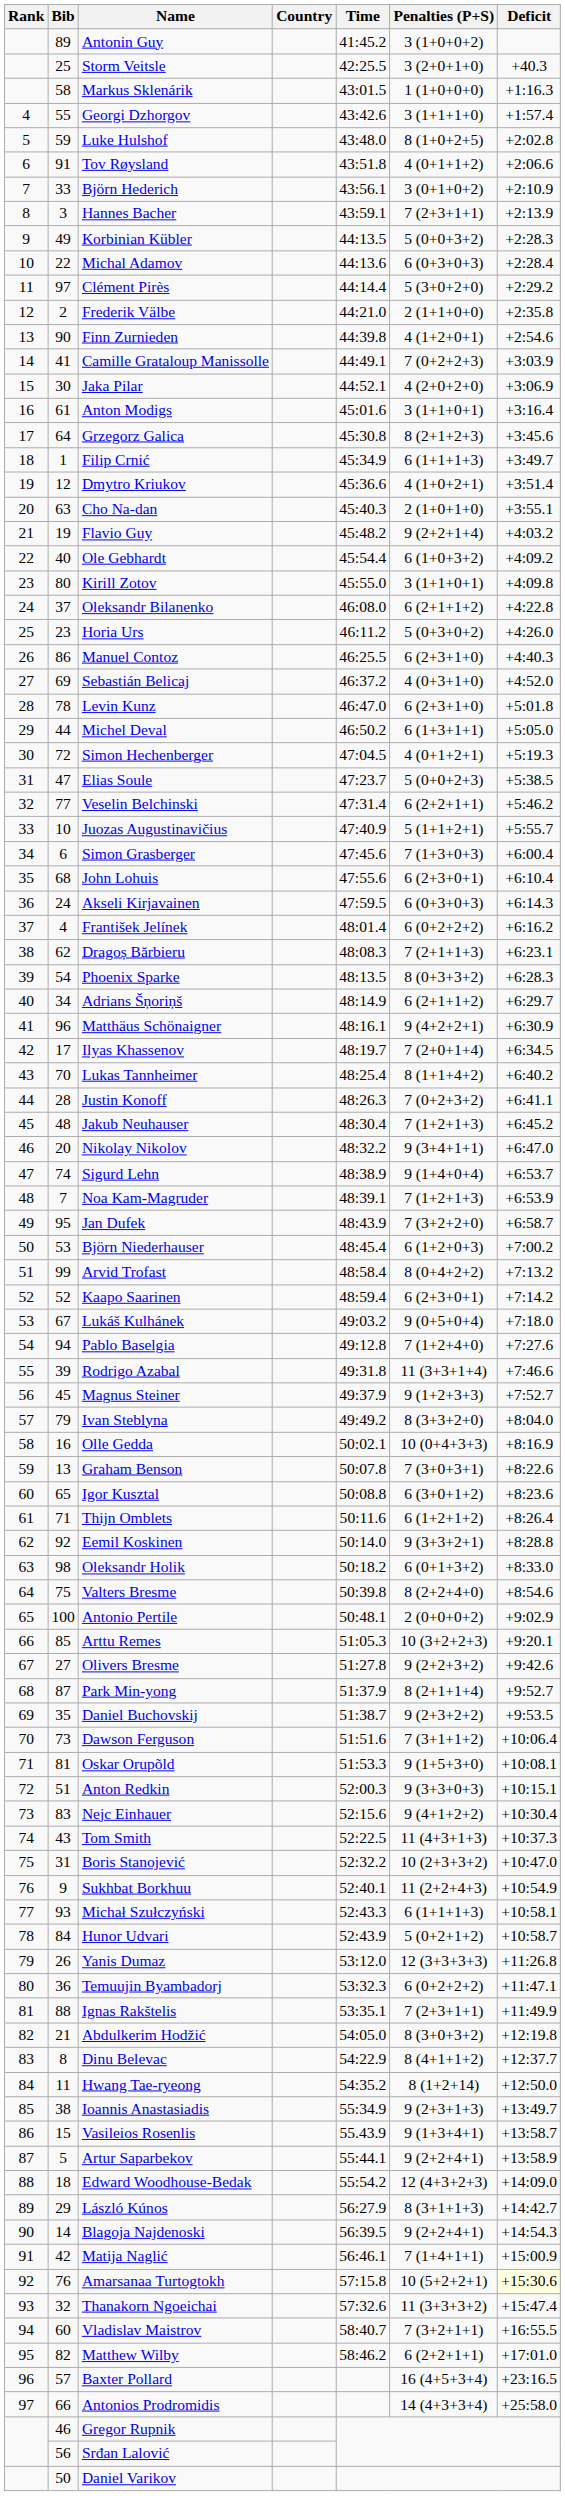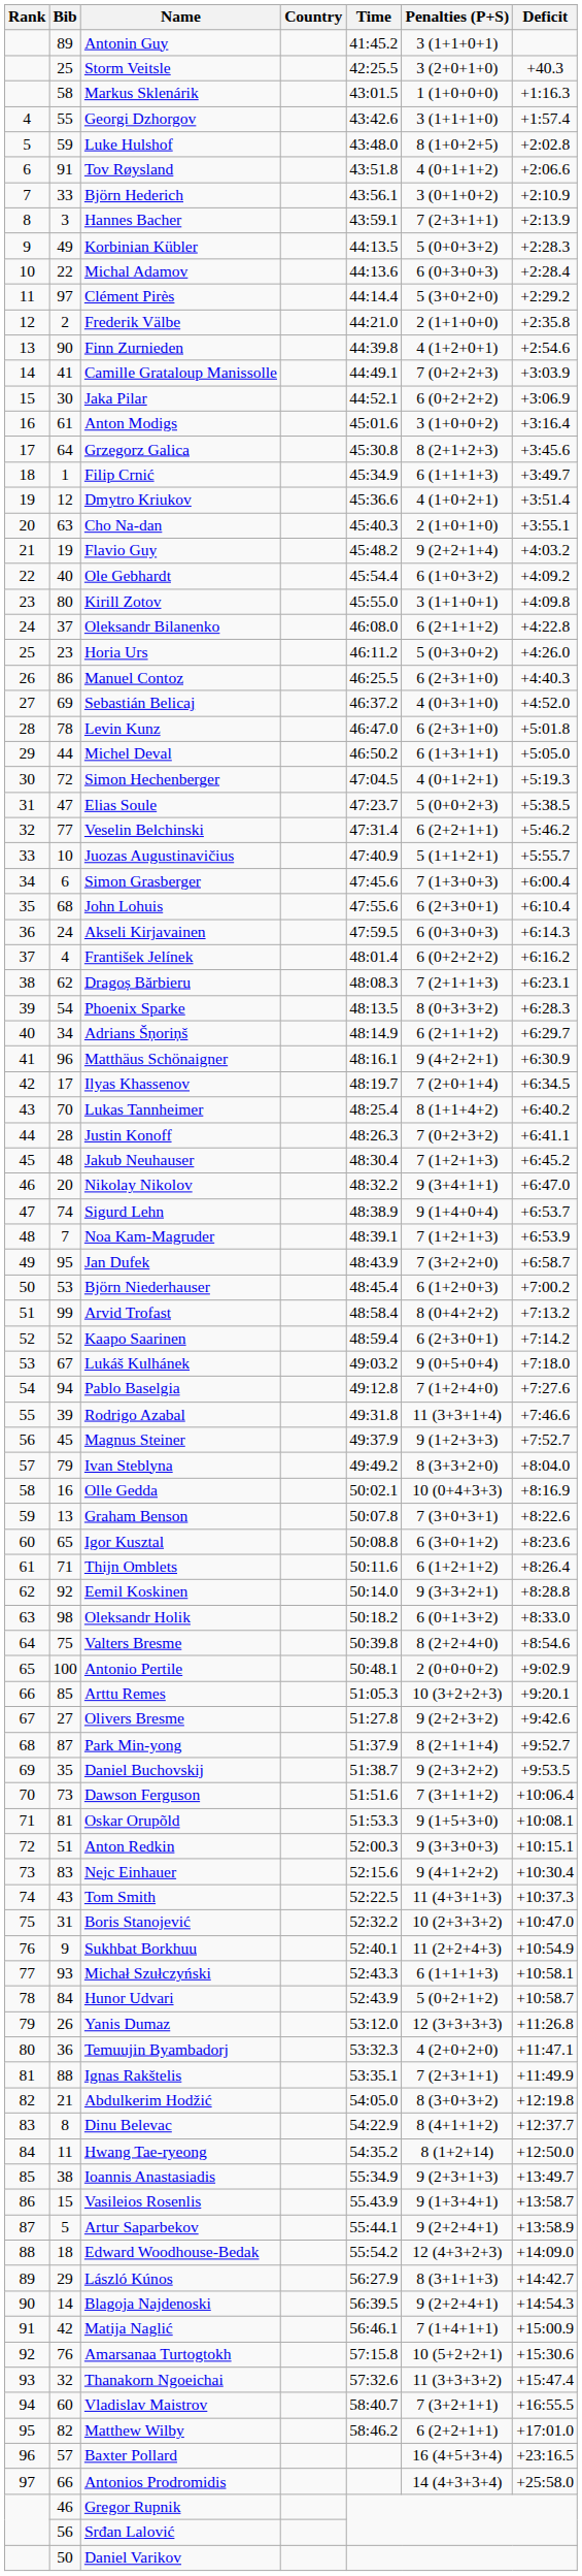 <table class="wikitable sortable" style="text-align:center">
 <tr>
 <th>Rank</th>
 <th>Bib</th>
 <th>Name</th>
 <th>Country</th>
 <th>Time</th>
 <th>Penalties (P+S)</th>
 <th>Deficit</th>
 </tr>
 <tr>
 <td></td>
 <td>89</td>
 <td align=left><a href='#'>Antonin Guy</a></td>
 <td align=left></td>
 <td>41:45.2</td>
-<td>3 (1+0+0+2)</td>
+<td>3 (1+1+0+1)</td>
 <td></td>
 </tr>
 <tr>
 <td></td>
 <td>25</td>
 <td align=left><a href='#'>Storm Veitsle</a></td>
 <td align=left></td>
 <td>42:25.5</td>
 <td>3 (2+0+1+0)</td>
 <td>+40.3</td>
 </tr>
 <tr>
 <td></td>
 <td>58</td>
 <td align=left><a href='#'>Markus Sklenárik</a></td>
 <td align=left></td>
 <td>43:01.5</td>
 <td>1 (1+0+0+0)</td>
 <td>+1:16.3</td>
 </tr>
 <tr>
 <td>4</td>
 <td>55</td>
 <td align=left><a href='#'>Georgi Dzhorgov</a></td>
 <td align=left></td>
 <td>43:42.6</td>
 <td>3 (1+1+1+0)</td>
 <td>+1:57.4</td>
 </tr>
 <tr>
 <td>5</td>
 <td>59</td>
 <td align=left><a href='#'>Luke Hulshof</a></td>
 <td align=left></td>
 <td>43:48.0</td>
 <td>8 (1+0+2+5)</td>
 <td>+2:02.8</td>
 </tr>
 <tr>
 <td>6</td>
 <td>91</td>
 <td align=left><a href='#'>Tov Røysland</a></td>
 <td align=left></td>
 <td>43:51.8</td>
 <td>4 (0+1+1+2)</td>
 <td>+2:06.6</td>
 </tr>
 <tr>
 <td>7</td>
 <td>33</td>
 <td align=left><a href='#'>Björn Hederich</a></td>
 <td align=left></td>
 <td>43:56.1</td>
 <td>3 (0+1+0+2)</td>
 <td>+2:10.9</td>
 </tr>
 <tr>
 <td>8</td>
 <td>3</td>
 <td align=left><a href='#'>Hannes Bacher</a></td>
 <td align=left></td>
 <td>43:59.1</td>
 <td>7 (2+3+1+1)</td>
 <td>+2:13.9</td>
 </tr>
 <tr>
 <td>9</td>
 <td>49</td>
 <td align=left><a href='#'>Korbinian Kübler</a></td>
 <td align=left></td>
 <td>44:13.5</td>
 <td>5 (0+0+3+2)</td>
 <td>+2:28.3</td>
 </tr>
 <tr>
 <td>10</td>
 <td>22</td>
 <td align=left><a href='#'>Michal Adamov</a></td>
 <td align=left></td>
 <td>44:13.6</td>
 <td>6 (0+3+0+3)</td>
 <td>+2:28.4</td>
 </tr>
 <tr>
 <td>11</td>
 <td>97</td>
 <td align=left><a href='#'>Clément Pirès</a></td>
 <td align=left></td>
 <td>44:14.4</td>
 <td>5 (3+0+2+0)</td>
 <td>+2:29.2</td>
 </tr>
 <tr>
 <td>12</td>
 <td>2</td>
 <td align=left><a href='#'>Frederik Välbe</a></td>
 <td align=left></td>
 <td>44:21.0</td>
 <td>2 (1+1+0+0)</td>
 <td>+2:35.8</td>
 </tr>
 <tr>
 <td>13</td>
 <td>90</td>
 <td align=left><a href='#'>Finn Zurnieden</a></td>
 <td align=left></td>
 <td>44:39.8</td>
 <td>4 (1+2+0+1)</td>
 <td>+2:54.6</td>
 </tr>
 <tr>
 <td>14</td>
 <td>41</td>
 <td align=left><a href='#'>Camille Grataloup Manissolle</a></td>
 <td align=left></td>
 <td>44:49.1</td>
 <td>7 (0+2+2+3)</td>
 <td>+3:03.9</td>
 </tr>
 <tr>
 <td>15</td>
 <td>30</td>
 <td align=left><a href='#'>Jaka Pilar</a></td>
 <td align=left></td>
 <td>44:52.1</td>
-<td>4 (2+0+2+0)</td>
+<td>6 (0+2+2+2)</td>
 <td>+3:06.9</td>
 </tr>
 <tr>
 <td>16</td>
 <td>61</td>
 <td align=left><a href='#'>Anton Modigs</a></td>
 <td align=left></td>
 <td>45:01.6</td>
-<td>3 (1+1+0+1)</td>
+<td>3 (1+0+0+2)</td>
 <td>+3:16.4</td>
 </tr>
 <tr>
 <td>17</td>
 <td>64</td>
 <td align=left><a href='#'>Grzegorz Galica</a></td>
 <td align=left></td>
 <td>45:30.8</td>
 <td>8 (2+1+2+3)</td>
 <td>+3:45.6</td>
 </tr>
 <tr>
 <td>18</td>
 <td>1</td>
 <td align=left><a href='#'>Filip Crnić</a></td>
 <td align=left></td>
 <td>45:34.9</td>
 <td>6 (1+1+1+3)</td>
 <td>+3:49.7</td>
 </tr>
 <tr>
 <td>19</td>
 <td>12</td>
 <td align=left><a href='#'>Dmytro Kriukov</a></td>
 <td align=left></td>
 <td>45:36.6</td>
 <td>4 (1+0+2+1)</td>
 <td>+3:51.4</td>
 </tr>
 <tr>
 <td>20</td>
 <td>63</td>
 <td align=left><a href='#'>Cho Na-dan</a></td>
 <td align=left></td>
 <td>45:40.3</td>
 <td>2 (1+0+1+0)</td>
 <td>+3:55.1</td>
 </tr>
 <tr>
 <td>21</td>
 <td>19</td>
 <td align=left><a href='#'>Flavio Guy</a></td>
 <td align=left></td>
 <td>45:48.2</td>
 <td>9 (2+2+1+4)</td>
 <td>+4:03.2</td>
 </tr>
 <tr>
 <td>22</td>
 <td>40</td>
 <td align=left><a href='#'>Ole Gebhardt</a></td>
 <td align=left></td>
 <td>45:54.4</td>
 <td>6 (1+0+3+2)</td>
 <td>+4:09.2</td>
 </tr>
 <tr>
 <td>23</td>
 <td>80</td>
 <td align=left><a href='#'>Kirill Zotov</a></td>
 <td align=left></td>
 <td>45:55.0</td>
 <td>3 (1+1+0+1)</td>
 <td>+4:09.8</td>
 </tr>
 <tr>
 <td>24</td>
 <td>37</td>
 <td align=left><a href='#'>Oleksandr Bilanenko</a></td>
 <td align=left></td>
 <td>46:08.0</td>
 <td>6 (2+1+1+2)</td>
 <td>+4:22.8</td>
 </tr>
 <tr>
 <td>25</td>
 <td>23</td>
 <td align=left><a href='#'>Horia Urs</a></td>
 <td align=left></td>
 <td>46:11.2</td>
 <td>5 (0+3+0+2)</td>
 <td>+4:26.0</td>
 </tr>
 <tr>
 <td>26</td>
 <td>86</td>
 <td align=left><a href='#'>Manuel Contoz</a></td>
 <td align=left></td>
 <td>46:25.5</td>
 <td>6 (2+3+1+0)</td>
 <td>+4:40.3</td>
 </tr>
 <tr>
 <td>27</td>
 <td>69</td>
 <td align=left><a href='#'>Sebastián Belicaj</a></td>
 <td align=left></td>
 <td>46:37.2</td>
 <td>4 (0+3+1+0)</td>
 <td>+4:52.0</td>
 </tr>
 <tr>
 <td>28</td>
 <td>78</td>
 <td align=left><a href='#'>Levin Kunz</a></td>
 <td align=left></td>
 <td>46:47.0</td>
 <td>6 (2+3+1+0)</td>
 <td>+5:01.8</td>
 </tr>
 <tr>
 <td>29</td>
 <td>44</td>
 <td align=left><a href='#'>Michel Deval</a></td>
 <td align=left></td>
 <td>46:50.2</td>
 <td>6 (1+3+1+1)</td>
 <td>+5:05.0</td>
 </tr>
 <tr>
 <td>30</td>
 <td>72</td>
 <td align=left><a href='#'>Simon Hechenberger</a></td>
 <td align=left></td>
 <td>47:04.5</td>
 <td>4 (0+1+2+1)</td>
 <td>+5:19.3</td>
 </tr>
 <tr>
 <td>31</td>
 <td>47</td>
 <td align=left><a href='#'>Elias Soule</a></td>
 <td align=left></td>
 <td>47:23.7</td>
 <td>5 (0+0+2+3)</td>
 <td>+5:38.5</td>
 </tr>
 <tr>
 <td>32</td>
 <td>77</td>
 <td align=left><a href='#'>Veselin Belchinski</a></td>
 <td align=left></td>
 <td>47:31.4</td>
 <td>6 (2+2+1+1)</td>
 <td>+5:46.2</td>
 </tr>
 <tr>
 <td>33</td>
 <td>10</td>
 <td align=left><a href='#'>Juozas Augustinavičius</a></td>
 <td align=left></td>
 <td>47:40.9</td>
 <td>5 (1+1+2+1)</td>
 <td>+5:55.7</td>
 </tr>
 <tr>
 <td>34</td>
 <td>6</td>
 <td align=left><a href='#'>Simon Grasberger</a></td>
 <td align=left></td>
 <td>47:45.6</td>
 <td>7 (1+3+0+3)</td>
 <td>+6:00.4</td>
 </tr>
 <tr>
 <td>35</td>
 <td>68</td>
 <td align=left><a href='#'>John Lohuis</a></td>
 <td align=left></td>
 <td>47:55.6</td>
 <td>6 (2+3+0+1)</td>
 <td>+6:10.4</td>
 </tr>
 <tr>
 <td>36</td>
 <td>24</td>
 <td align=left><a href='#'>Akseli Kirjavainen</a></td>
 <td align=left></td>
 <td>47:59.5</td>
 <td>6 (0+3+0+3)</td>
 <td>+6:14.3</td>
 </tr>
 <tr>
 <td>37</td>
 <td>4</td>
 <td align=left><a href='#'>František Jelínek</a></td>
 <td align=left></td>
 <td>48:01.4</td>
 <td>6 (0+2+2+2)</td>
 <td>+6:16.2</td>
 </tr>
 <tr>
 <td>38</td>
 <td>62</td>
 <td align=left><a href='#'>Dragoș Bărbieru</a></td>
 <td align=left></td>
 <td>48:08.3</td>
 <td>7 (2+1+1+3)</td>
 <td>+6:23.1</td>
 </tr>
 <tr>
 <td>39</td>
 <td>54</td>
 <td align=left><a href='#'>Phoenix Sparke</a></td>
 <td align=left></td>
 <td>48:13.5</td>
 <td>8 (0+3+3+2)</td>
 <td>+6:28.3</td>
 </tr>
 <tr>
 <td>40</td>
 <td>34</td>
 <td align=left><a href='#'>Adrians Šņoriņš</a></td>
 <td align=left></td>
 <td>48:14.9</td>
 <td>6 (2+1+1+2)</td>
 <td>+6:29.7</td>
 </tr>
 <tr>
 <td>41</td>
 <td>96</td>
 <td align=left><a href='#'>Matthäus Schönaigner</a></td>
 <td align=left></td>
 <td>48:16.1</td>
 <td>9 (4+2+2+1)</td>
 <td>+6:30.9</td>
 </tr>
 <tr>
 <td>42</td>
 <td>17</td>
 <td align=left><a href='#'>Ilyas Khassenov</a></td>
 <td align=left></td>
 <td>48:19.7</td>
 <td>7 (2+0+1+4)</td>
 <td>+6:34.5</td>
 </tr>
 <tr>
 <td>43</td>
 <td>70</td>
 <td align=left><a href='#'>Lukas Tannheimer</a></td>
 <td align=left></td>
 <td>48:25.4</td>
 <td>8 (1+1+4+2)</td>
 <td>+6:40.2</td>
 </tr>
 <tr>
 <td>44</td>
 <td>28</td>
 <td align=left><a href='#'>Justin Konoff</a></td>
 <td align=left></td>
 <td>48:26.3</td>
 <td>7 (0+2+3+2)</td>
 <td>+6:41.1</td>
 </tr>
 <tr>
 <td>45</td>
 <td>48</td>
 <td align=left><a href='#'>Jakub Neuhauser</a></td>
 <td align=left></td>
 <td>48:30.4</td>
 <td>7 (1+2+1+3)</td>
 <td>+6:45.2</td>
 </tr>
 <tr>
 <td>46</td>
 <td>20</td>
 <td align=left><a href='#'>Nikolay Nikolov</a></td>
 <td align=left></td>
 <td>48:32.2</td>
 <td>9 (3+4+1+1)</td>
 <td>+6:47.0</td>
 </tr>
 <tr>
 <td>47</td>
 <td>74</td>
 <td align=left><a href='#'>Sigurd Lehn</a></td>
 <td align=left></td>
 <td>48:38.9</td>
 <td>9 (1+4+0+4)</td>
 <td>+6:53.7</td>
 </tr>
 <tr>
 <td>48</td>
 <td>7</td>
 <td align=left><a href='#'>Noa Kam-Magruder</a></td>
 <td align=left></td>
 <td>48:39.1</td>
 <td>7 (1+2+1+3)</td>
 <td>+6:53.9</td>
 </tr>
 <tr>
 <td>49</td>
 <td>95</td>
 <td align=left><a href='#'>Jan Dufek</a></td>
 <td align=left></td>
 <td>48:43.9</td>
 <td>7 (3+2+2+0)</td>
 <td>+6:58.7</td>
 </tr>
 <tr>
 <td>50</td>
 <td>53</td>
 <td align=left><a href='#'>Björn Niederhauser</a></td>
 <td align=left></td>
 <td>48:45.4</td>
 <td>6 (1+2+0+3)</td>
 <td>+7:00.2</td>
 </tr>
 <tr>
 <td>51</td>
 <td>99</td>
 <td align=left><a href='#'>Arvid Trofast</a></td>
 <td align=left></td>
 <td>48:58.4</td>
 <td>8 (0+4+2+2)</td>
 <td>+7:13.2</td>
 </tr>
 <tr>
 <td>52</td>
 <td>52</td>
 <td align=left><a href='#'>Kaapo Saarinen</a></td>
 <td align=left></td>
 <td>48:59.4</td>
 <td>6 (2+3+0+1)</td>
 <td>+7:14.2</td>
 </tr>
 <tr>
 <td>53</td>
 <td>67</td>
 <td align=left><a href='#'>Lukáš Kulhánek</a></td>
 <td align=left></td>
 <td>49:03.2</td>
 <td>9 (0+5+0+4)</td>
 <td>+7:18.0</td>
 </tr>
 <tr>
 <td>54</td>
 <td>94</td>
 <td align=left><a href='#'>Pablo Baselgia</a></td>
 <td align=left></td>
 <td>49:12.8</td>
 <td>7 (1+2+4+0)</td>
 <td>+7:27.6</td>
 </tr>
 <tr>
 <td>55</td>
 <td>39</td>
 <td align=left><a href='#'>Rodrigo Azabal</a></td>
 <td align=left></td>
 <td>49:31.8</td>
 <td>11 (3+3+1+4)</td>
 <td>+7:46.6</td>
 </tr>
 <tr>
 <td>56</td>
 <td>45</td>
 <td align=left><a href='#'>Magnus Steiner</a></td>
 <td align=left></td>
 <td>49:37.9</td>
 <td>9 (1+2+3+3)</td>
 <td>+7:52.7</td>
 </tr>
 <tr>
 <td>57</td>
 <td>79</td>
 <td align=left><a href='#'>Ivan Steblyna</a></td>
 <td align=left></td>
 <td>49:49.2</td>
 <td>8 (3+3+2+0)</td>
 <td>+8:04.0</td>
 </tr>
 <tr>
 <td>58</td>
 <td>16</td>
 <td align=left><a href='#'>Olle Gedda</a></td>
 <td align=left></td>
 <td>50:02.1</td>
 <td>10 (0+4+3+3)</td>
 <td>+8:16.9</td>
 </tr>
 <tr>
 <td>59</td>
 <td>13</td>
 <td align=left><a href='#'>Graham Benson</a></td>
 <td align=left></td>
 <td>50:07.8</td>
 <td>7 (3+0+3+1)</td>
 <td>+8:22.6</td>
 </tr>
 <tr>
 <td>60</td>
 <td>65</td>
 <td align=left><a href='#'>Igor Kusztal</a></td>
 <td align=left></td>
 <td>50:08.8</td>
 <td>6 (3+0+1+2)</td>
 <td>+8:23.6</td>
 </tr>
 <tr>
 <td>61</td>
 <td>71</td>
 <td align=left><a href='#'>Thijn Omblets</a></td>
 <td align=left></td>
 <td>50:11.6</td>
 <td>6 (1+2+1+2)</td>
 <td>+8:26.4</td>
 </tr>
 <tr>
 <td>62</td>
 <td>92</td>
 <td align=left><a href='#'>Eemil Koskinen</a></td>
 <td align=left></td>
 <td>50:14.0</td>
 <td>9 (3+3+2+1)</td>
 <td>+8:28.8</td>
 </tr>
 <tr>
 <td>63</td>
 <td>98</td>
 <td align=left><a href='#'>Oleksandr Holik</a></td>
 <td align=left></td>
 <td>50:18.2</td>
 <td>6 (0+1+3+2)</td>
 <td>+8:33.0</td>
 </tr>
 <tr>
 <td>64</td>
 <td>75</td>
 <td align=left><a href='#'>Valters Bresme</a></td>
 <td align=left></td>
 <td>50:39.8</td>
 <td>8 (2+2+4+0)</td>
 <td>+8:54.6</td>
 </tr>
 <tr>
 <td>65</td>
 <td>100</td>
 <td align=left><a href='#'>Antonio Pertile</a></td>
 <td align=left></td>
 <td>50:48.1</td>
 <td>2 (0+0+0+2)</td>
 <td>+9:02.9</td>
 </tr>
 <tr>
 <td>66</td>
 <td>85</td>
 <td align=left><a href='#'>Arttu Remes</a></td>
 <td align=left></td>
 <td>51:05.3</td>
 <td>10 (3+2+2+3)</td>
 <td>+9:20.1</td>
 </tr>
 <tr>
 <td>67</td>
 <td>27</td>
 <td align=left><a href='#'>Olivers Bresme</a></td>
 <td align=left></td>
 <td>51:27.8</td>
 <td>9 (2+2+3+2)</td>
 <td>+9:42.6</td>
 </tr>
 <tr>
 <td>68</td>
 <td>87</td>
 <td align=left><a href='#'>Park Min-yong</a></td>
 <td align=left></td>
 <td>51:37.9</td>
 <td>8 (2+1+1+4)</td>
 <td>+9:52.7</td>
 </tr>
 <tr>
 <td>69</td>
 <td>35</td>
 <td align=left><a href='#'>Daniel Buchovskij</a></td>
 <td align=left></td>
 <td>51:38.7</td>
 <td>9 (2+3+2+2)</td>
 <td>+9:53.5</td>
 </tr>
 <tr>
 <td>70</td>
 <td>73</td>
 <td align=left><a href='#'>Dawson Ferguson</a></td>
 <td align=left></td>
 <td>51:51.6</td>
 <td>7 (3+1+1+2)</td>
 <td>+10:06.4</td>
 </tr>
 <tr>
 <td>71</td>
 <td>81</td>
 <td align=left><a href='#'>Oskar Orupõld</a></td>
 <td align=left></td>
 <td>51:53.3</td>
 <td>9 (1+5+3+0)</td>
 <td>+10:08.1</td>
 </tr>
 <tr>
 <td>72</td>
 <td>51</td>
 <td align=left><a href='#'>Anton Redkin</a></td>
 <td align=left></td>
 <td>52:00.3</td>
 <td>9 (3+3+0+3)</td>
 <td>+10:15.1</td>
 </tr>
 <tr>
 <td>73</td>
 <td>83</td>
 <td align=left><a href='#'>Nejc Einhauer</a></td>
 <td align=left></td>
 <td>52:15.6</td>
 <td>9 (4+1+2+2)</td>
 <td>+10:30.4</td>
 </tr>
 <tr>
 <td>74</td>
 <td>43</td>
 <td align=left><a href='#'>Tom Smith</a></td>
 <td align=left></td>
 <td>52:22.5</td>
 <td>11 (4+3+1+3)</td>
 <td>+10:37.3</td>
 </tr>
 <tr>
 <td>75</td>
 <td>31</td>
 <td align=left><a href='#'>Boris Stanojević</a></td>
 <td align=left></td>
 <td>52:32.2</td>
 <td>10 (2+3+3+2)</td>
 <td>+10:47.0</td>
 </tr>
 <tr>
 <td>76</td>
 <td>9</td>
 <td align=left><a href='#'>Sukhbat Borkhuu</a></td>
 <td align=left></td>
 <td>52:40.1</td>
 <td>11 (2+2+4+3)</td>
 <td>+10:54.9</td>
 </tr>
 <tr>
 <td>77</td>
 <td>93</td>
 <td align=left><a href='#'>Michał Szułczyński</a></td>
 <td align=left></td>
 <td>52:43.3</td>
 <td>6 (1+1+1+3)</td>
 <td>+10:58.1</td>
 </tr>
 <tr>
 <td>78</td>
 <td>84</td>
 <td align=left><a href='#'>Hunor Udvari</a></td>
 <td align=left></td>
 <td>52:43.9</td>
 <td>5 (0+2+1+2)</td>
 <td>+10:58.7</td>
 </tr>
 <tr>
 <td>79</td>
 <td>26</td>
 <td align=left><a href='#'>Yanis Dumaz</a></td>
 <td align=left></td>
 <td>53:12.0</td>
 <td>12 (3+3+3+3)</td>
 <td>+11:26.8</td>
 </tr>
 <tr>
 <td>80</td>
 <td>36</td>
 <td align=left><a href='#'>Temuujin Byambadorj</a></td>
 <td align=left></td>
 <td>53:32.3</td>
-<td>6 (0+2+2+2)</td>
+<td>4 (2+0+2+0)</td>
 <td>+11:47.1</td>
 </tr>
 <tr>
 <td>81</td>
 <td>88</td>
 <td align=left><a href='#'>Ignas Rakštelis</a></td>
 <td align=left></td>
 <td>53:35.1</td>
 <td>7 (2+3+1+1)</td>
 <td>+11:49.9</td>
 </tr>
 <tr>
 <td>82</td>
 <td>21</td>
 <td align=left><a href='#'>Abdulkerim Hodžić</a></td>
 <td align=left></td>
 <td>54:05.0</td>
 <td>8 (3+0+3+2)</td>
 <td>+12:19.8</td>
 </tr>
 <tr>
 <td>83</td>
 <td>8</td>
 <td align=left><a href='#'>Dinu Belevac</a></td>
 <td align=left></td>
 <td>54:22.9</td>
 <td>8 (4+1+1+2)</td>
 <td>+12:37.7</td>
 </tr>
 <tr>
 <td>84</td>
 <td>11</td>
 <td align=left><a href='#'>Hwang Tae-ryeong</a></td>
 <td align=left></td>
 <td>54:35.2</td>
 <td>8 (1+2+14)</td>
 <td>+12:50.0</td>
 </tr>
 <tr>
 <td>85</td>
 <td>38</td>
 <td align=left><a href='#'>Ioannis Anastasiadis</a></td>
 <td align=left></td>
 <td>55:34.9</td>
 <td>9 (2+3+1+3)</td>
 <td>+13:49.7</td>
 </tr>
 <tr>
 <td>86</td>
 <td>15</td>
 <td align=left><a href='#'>Vasileios Rosenlis</a></td>
 <td align=left></td>
 <td>55.43.9</td>
 <td>9 (1+3+4+1)</td>
 <td>+13:58.7</td>
 </tr>
 <tr>
 <td>87</td>
 <td>5</td>
 <td align=left><a href='#'>Artur Saparbekov</a></td>
 <td align=left></td>
 <td>55:44.1</td>
 <td>9 (2+2+4+1)</td>
 <td>+13:58.9</td>
 </tr>
 <tr>
 <td>88</td>
 <td>18</td>
 <td align=left><a href='#'>Edward Woodhouse-Bedak</a></td>
 <td align=left></td>
 <td>55:54.2</td>
 <td>12 (4+3+2+3)</td>
 <td>+14:09.0</td>
 </tr>
 <tr>
 <td>89</td>
 <td>29</td>
 <td align=left><a href='#'>László Kúnos</a></td>
 <td align=left></td>
 <td>56:27.9</td>
 <td>8 (3+1+1+3)</td>
 <td>+14:42.7</td>
 </tr>
 <tr>
 <td>90</td>
 <td>14</td>
 <td align=left><a href='#'>Blagoja Najdenoski</a></td>
 <td align=left></td>
 <td>56:39.5</td>
 <td>9 (2+2+4+1)</td>
 <td>+14:54.3</td>
 </tr>
 <tr>
 <td>91</td>
 <td>42</td>
 <td align=left><a href='#'>Matija Naglić</a></td>
 <td align=left></td>
 <td>56:46.1</td>
 <td>7 (1+4+1+1)</td>
 <td>+15:00.9</td>
 </tr>
 <tr>
 <td>92</td>
 <td>76</td>
 <td align=left><a href='#'>Amarsanaa Turtogtokh</a></td>
 <td align=left></td>
 <td>57:15.8</td>
 <td>10 (5+2+2+1)</td>
-<td style="background: lightyellow;">+15:30.6</td>
+<td>+15:30.6</td>
 </tr>
 <tr>
 <td>93</td>
 <td>32</td>
 <td align=left><a href='#'>Thanakorn Ngoeichai</a></td>
 <td align=left></td>
 <td>57:32.6</td>
 <td>11 (3+3+3+2)</td>
 <td>+15:47.4</td>
 </tr>
 <tr>
 <td>94</td>
 <td>60</td>
 <td align=left><a href='#'>Vladislav Maistrov</a></td>
 <td align=left></td>
 <td>58:40.7</td>
 <td>7 (3+2+1+1)</td>
 <td>+16:55.5</td>
 </tr>
 <tr>
 <td>95</td>
 <td>82</td>
 <td align=left><a href='#'>Matthew Wilby</a></td>
 <td align=left></td>
 <td>58:46.2</td>
 <td>6 (2+2+1+1)</td>
 <td>+17:01.0</td>
 </tr>
 <tr>
 <td>96</td>
 <td>57</td>
 <td align=left><a href='#'>Baxter Pollard</a></td>
 <td align=left></td>
 <td></td>
 <td>16 (4+5+3+4)</td>
 <td>+23:16.5</td>
 </tr>
 <tr>
 <td>97</td>
 <td>66</td>
 <td align=left><a href='#'>Antonios Prodromidis</a></td>
 <td align=left></td>
 <td></td>
 <td>14 (4+3+3+4)</td>
 <td>+25:58.0</td>
 </tr>
 <tr>
 <td rowspan=2></td>
 <td>46</td>
 <td align=left><a href='#'>Gregor Rupnik</a></td>
 <td align=left></td>
 <td rowspan=2 colspan=3></td>
 </tr>
 <tr>
 <td>56</td>
 <td align=left><a href='#'>Srđan Lalović</a></td>
 <td align=left></td>
 </tr>
 <tr>
 <td></td>
 <td>50</td>
 <td align=left><a href='#'>Daniel Varikov</a></td>
 <td align=left></td>
 <td colspan=3></td>
 </tr>
 </table>
